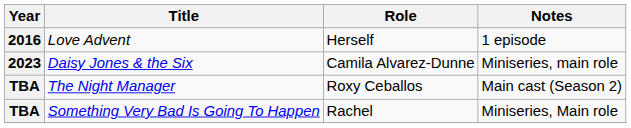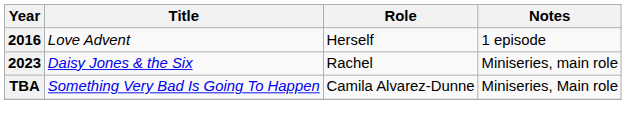 <table class="wikitable plainrowheaders sortable">
 <tr>
 <th scope="col">Year</th>
 <th scope="col">Title</th>
 <th scope="col" class="unsortable">Role</th>
 <th scope="col" class="unsortable">Notes</th>
 </tr>
 <tr>
 <th scope="row">2016</th>
 <td><em>Love Advent</em></td>
 <td>Herself</td>
 <td>1 episode</td>
 </tr>
 <tr>
 <th scope="row">2023</th>
 <td><em><a href='#'>Daisy Jones & the Six</a></em></td>
-<td>Camila Alvarez-Dunne</td>
+<td>Rachel</td>
 <td>Miniseries, main role</td>
 </tr>
 <tr>
 <th scope="row">TBA</th>
-<td><em><a href='#'>The Night Manager</a></em></td>
-<td>Roxy Ceballos</td>
-<td>Main cast (Season 2)</td>
-</tr>
-<tr>
-<th scope="row">TBA</th>
 <td><em><a href='#'>Something Very Bad Is Going To Happen </a></em></td>
-<td>Rachel</td>
+<td>Camila Alvarez-Dunne</td>
 <td>Miniseries, Main role</td>
 </tr>
 <tr>
 </tr>
 </table>
